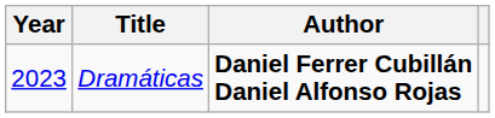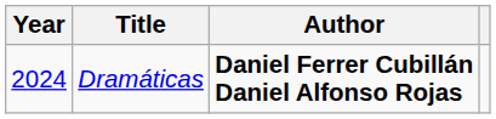 <table class="wikitable sortable">
 <tr>
 <th>Year</th>
 <th>Title</th>
 <th>Author</th>
 <th></th>
 </tr>
 <tr>
-<td><a href='#'>2023</a></td>
+<td><a href='#'>2024</a></td>
 <td><em><a href='#'>Dramáticas</a></em></td>
 <td><strong>Daniel Ferrer Cubillán<br>Daniel Alfonso Rojas</strong></td>
 <td></td>
 </tr>
 </table>
